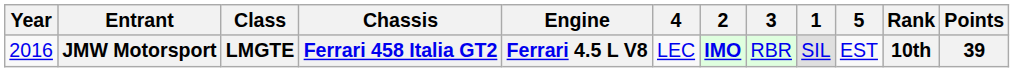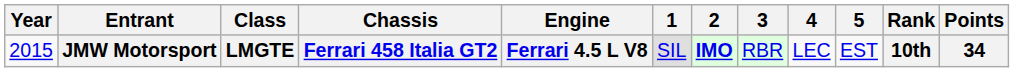 <table class="wikitable" style="text-align:center; font-size:85%">
 <tr>
 <th>Year</th>
 <th>Entrant</th>
 <th>Class</th>
 <th>Chassis</th>
 <th>Engine</th>
-<th>4</th>
+<th>1</th>
 <th>2</th>
 <th>3</th>
-<th>1</th>
+<th>4</th>
 <th>5</th>
 <th>Rank</th>
 <th>Points</th>
 </tr>
 <tr>
-<td><a href='#'>2016</a></td>
+<td><a href='#'>2015</a></td>
 <th nowrap>JMW Motorsport</th>
 <th>LMGTE</th>
 <th nowrap><a href='#'>Ferrari 458 Italia GT2</a></th>
 <th nowrap><a href='#'>Ferrari</a> 4.5 L V8</th>
-<td><a href='#'>LEC</a></td>
+<td style="background:#DFDFDF;"><a href='#'>SIL</a><br></td>
 <td style="background:#DFFFDF;"><strong><a href='#'>IMO</a><br></strong></td>
 <td style="background:#DFFFDF;"><a href='#'>RBR</a><br></td>
-<td style="background:#DFDFDF;"><a href='#'>SIL</a><br></td>
+<td><a href='#'>LEC</a></td>
 <td><a href='#'>EST</a></td>
 <th>10th</th>
-<th>39</th>
+<th>34</th>
 </tr>
 </table>
